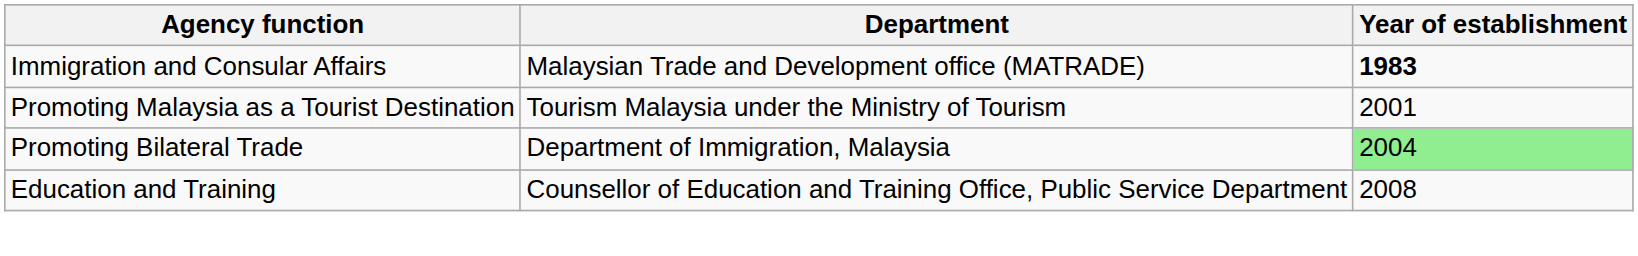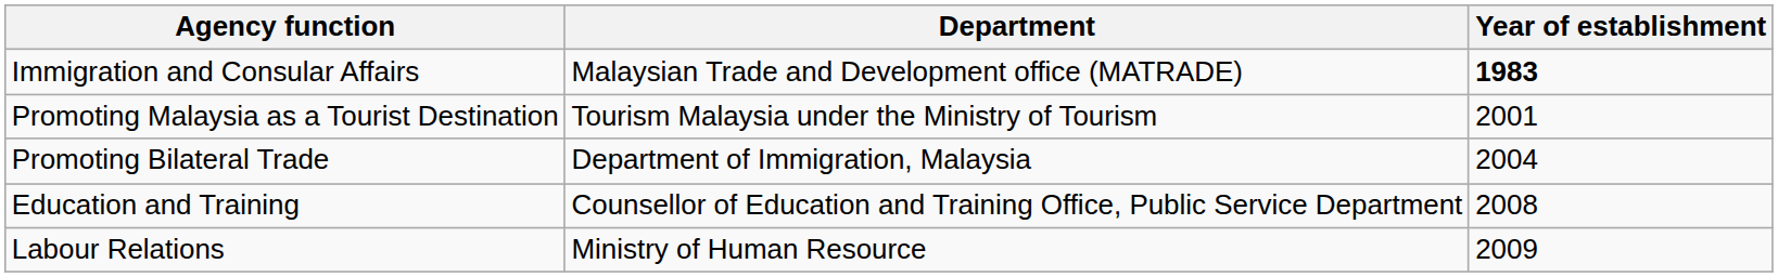 <table class="wikitable">
 <tr>
 <th>Agency function</th>
 <th>Department</th>
 <th>Year of establishment</th>
 </tr>
 <tr>
 <td>Immigration and Consular Affairs</td>
 <td>Malaysian Trade and Development office (MATRADE)</td>
 <td><strong>1983</strong></td>
 </tr>
 <tr>
 <td>Promoting Malaysia as a Tourist Destination</td>
 <td>Tourism Malaysia under the Ministry of Tourism</td>
 <td>2001</td>
 </tr>
 <tr>
 <td>Promoting Bilateral Trade</td>
 <td>Department of Immigration, Malaysia</td>
-<td style="background: lightgreen;">2004</td>
+<td>2004</td>
 </tr>
 <tr>
 <td>Education and Training</td>
 <td>Counsellor of Education and Training Office, Public Service Department</td>
 <td>2008</td>
 </tr>
+<tr>
+<td>Labour Relations</td>
+<td>Ministry of Human Resource</td>
+<td>2009</td>
+</tr>
 </table>
